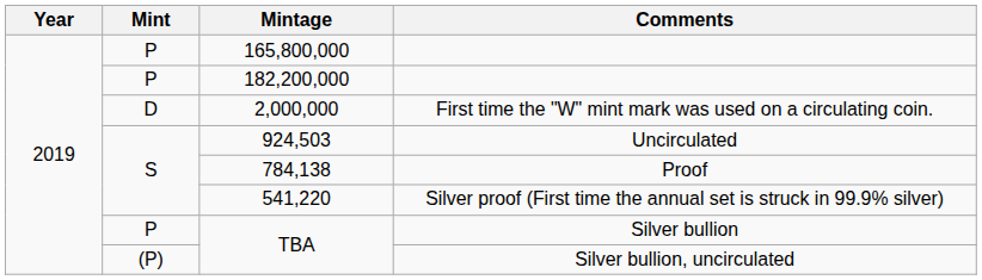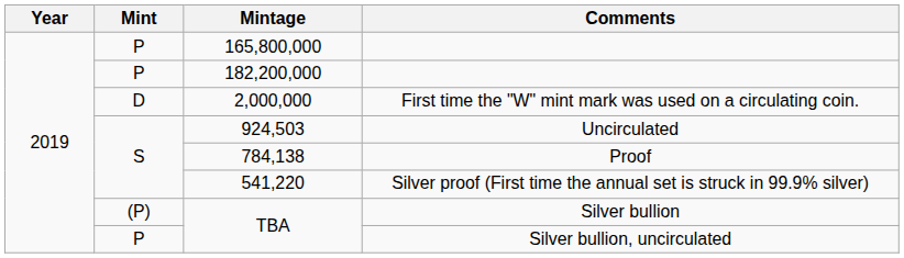 <table class="wikitable sortable" style="min-width:65%; text-align:center;">
 <tr>
 <th width="10%">Year</th>
 <th width="10%">Mint</th>
 <th width="20%">Mintage</th>
 <th width="60%">Comments</th>
 </tr>
 <tr>
 <td rowspan="8">2019</td>
 <td>P</td>
 <td>165,800,000</td>
 <td></td>
 </tr>
 <tr>
 <td>P</td>
 <td>182,200,000</td>
 <td></td>
 </tr>
 <tr>
 <td>D</td>
 <td>2,000,000</td>
 <td>First time the "W" mint mark was used on a circulating coin.</td>
 </tr>
 <tr>
 <td rowspan="3">S</td>
 <td>924,503</td>
 <td>Uncirculated</td>
 </tr>
 <tr>
 <td>784,138</td>
 <td>Proof</td>
 </tr>
 <tr>
 <td>541,220</td>
 <td>Silver proof (First time the annual set is struck in 99.9% silver)</td>
 </tr>
 <tr>
-<td>P</td>
+<td>(P)</td>
 <td rowspan="2">TBA</td>
 <td>Silver bullion</td>
 </tr>
 <tr>
-<td>(P)</td>
+<td>P</td>
 <td>Silver bullion, uncirculated</td>
 </tr>
 </table>
